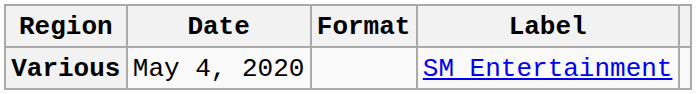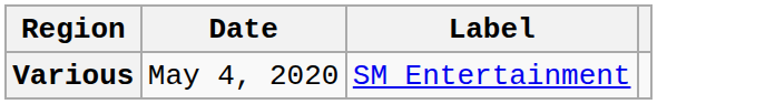 <table class="wikitable plainrowheaders">
 <tr>
 <th>Region</th>
 <th>Date</th>
-<th>Format</th>
 <th>Label</th>
 <th></th>
 </tr>
 <tr>
 <th scope="row">Various</th>
 <td>May 4, 2020</td>
-<td></td>
 <td><a href='#'>SM Entertainment</a></td>
 <td></td>
 </tr>
 </table>
